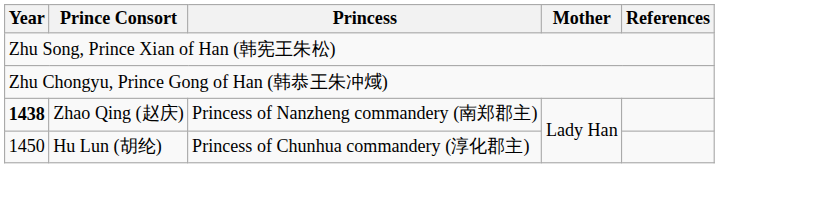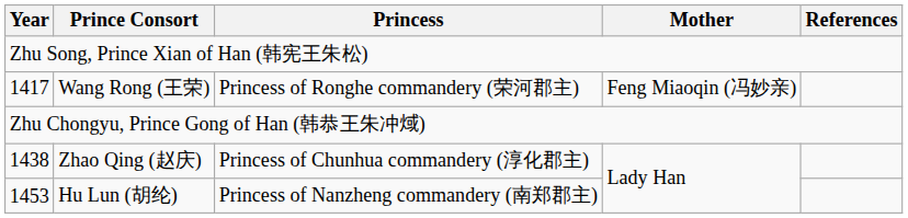 <table class="wikitable">
 <tr>
 <th>Year</th>
 <th>Prince Consort</th>
 <th>Princess</th>
 <th>Mother</th>
 <th>References</th>
 </tr>
 <tr>
 <td colspan="5">Zhu Song, Prince Xian of Han (韩宪王朱松)</td>
 </tr>
 <tr>
+<td>1417</td>
+<td>Wang Rong (王荣)</td>
+<td>Princess of Ronghe commandery (荣河郡主)</td>
+<td>Feng Miaoqin (冯妙亲)</td>
+<td></td>
+</tr>
+<tr>
 <td colspan="5">Zhu Chongyu, Prince Gong of Han (韩恭王朱冲𤊨)</td>
 </tr>
 <tr>
-<td><strong>1438</strong></td>
+<td>1438</td>
 <td>Zhao Qing (赵庆)</td>
-<td>Princess of Nanzheng commandery (南郑郡主)</td>
+<td>Princess of Chunhua commandery (淳化郡主)</td>
 <td rowspan="2">Lady Han</td>
 <td></td>
 </tr>
 <tr>
-<td>1450</td>
+<td>1453</td>
 <td>Hu Lun (胡纶)</td>
-<td>Princess of Chunhua commandery (淳化郡主)</td>
+<td>Princess of Nanzheng commandery (南郑郡主)</td>
 <td></td>
 </tr>
 </table>
